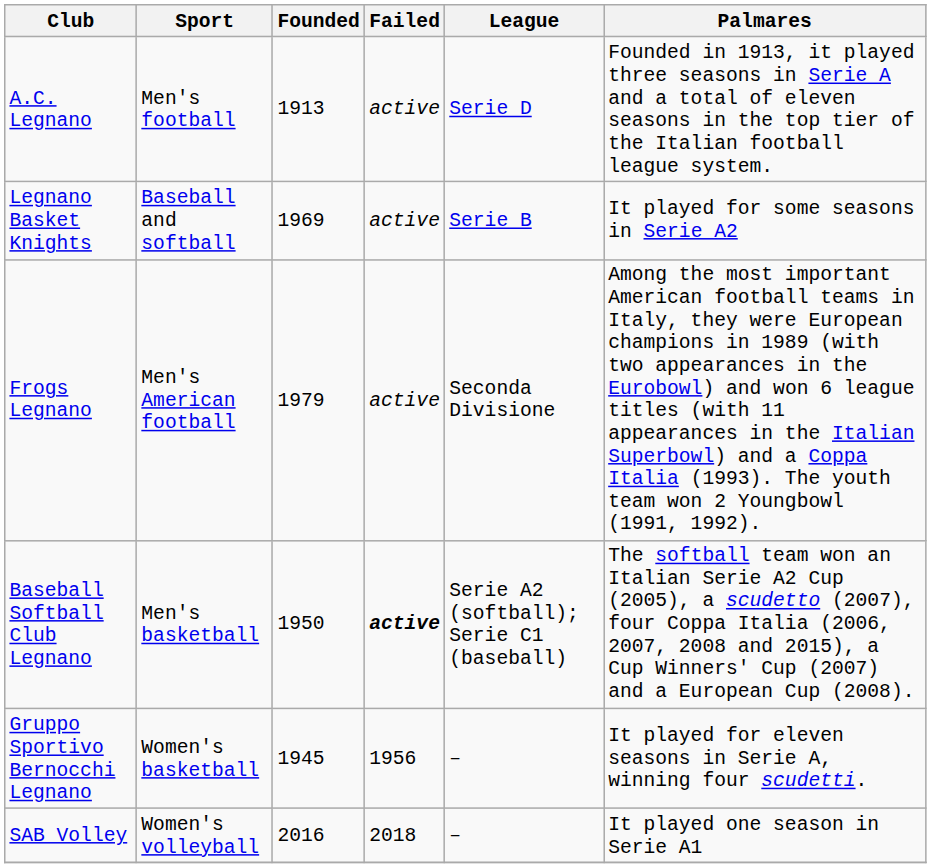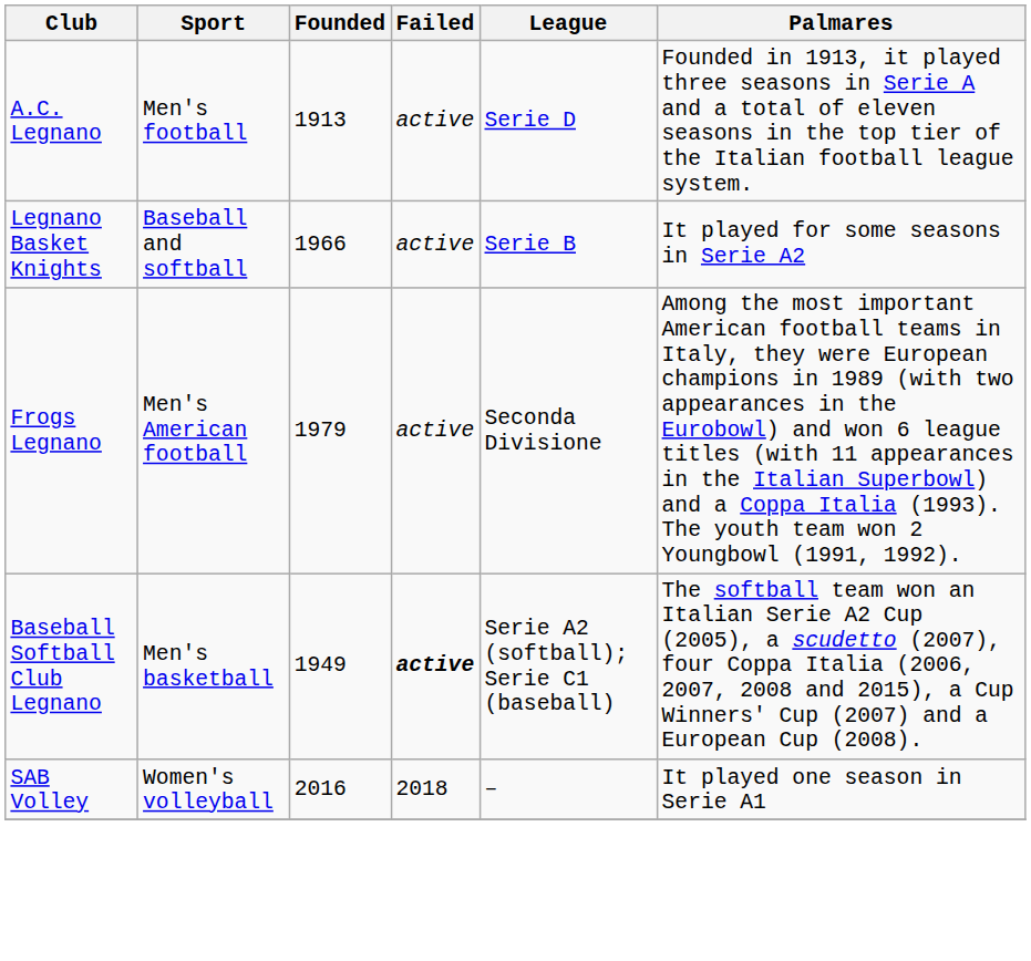 <table class="wikitable">
 <tr>
 <th>Club</th>
 <th>Sport</th>
 <th>Founded</th>
 <th>Failed</th>
 <th>League</th>
 <th>Palmares</th>
 </tr>
 <tr>
 <td><a href='#'>A.C. Legnano</a></td>
 <td>Men's <a href='#'>football</a></td>
 <td>1913</td>
 <td><em>active</em></td>
 <td><a href='#'>Serie D</a></td>
 <td>Founded in 1913, it played three seasons in <a href='#'>Serie A</a> and a total of eleven seasons in the top tier of the Italian football league system.</td>
 </tr>
 <tr>
 <td><a href='#'>Legnano Basket Knights</a></td>
 <td><a href='#'>Baseball</a> and <a href='#'>softball</a></td>
-<td>1969</td>
+<td>1966</td>
 <td><em>active</em></td>
 <td><a href='#'>Serie B</a></td>
 <td>It played for some seasons in <a href='#'>Serie A2</a></td>
 </tr>
 <tr>
 <td><a href='#'>Frogs Legnano</a></td>
 <td>Men's <a href='#'>American football</a></td>
 <td>1979</td>
 <td><em>active</em></td>
 <td>Seconda Divisione</td>
 <td>Among the most important American football teams in Italy, they were European champions in 1989 (with two appearances in the <a href='#'>Eurobowl</a>) and won 6 league titles (with 11 appearances in the <a href='#'>Italian Superbowl</a>) and a <a href='#'>Coppa Italia</a> (1993). The youth team won 2 Youngbowl (1991, 1992).</td>
 </tr>
 <tr>
 <td><a href='#'>Baseball Softball Club Legnano</a></td>
 <td>Men's <a href='#'>basketball</a></td>
-<td>1950</td>
+<td>1949</td>
 <td><strong><em>active</em></strong></td>
 <td>Serie A2 (softball); Serie C1 (baseball)</td>
 <td>The <a href='#'>softball</a> team won an Italian Serie A2 Cup (2005), a <em><a href='#'>scudetto</a></em> (2007), four Coppa Italia (2006, 2007, 2008 and 2015), a Cup Winners' Cup (2007) and a European Cup (2008).</td>
-</tr>
-<tr>
-<td><a href='#'>Gruppo Sportivo Bernocchi Legnano</a></td>
-<td>Women's <a href='#'>basketball</a></td>
-<td>1945</td>
-<td>1956</td>
-<td>–</td>
-<td>It played for eleven seasons in Serie A, winning four <em><a href='#'>scudetti</a></em>.</td>
 </tr>
 <tr>
 <td><a href='#'>SAB Volley</a></td>
 <td>Women's <a href='#'>volleyball</a></td>
 <td>2016</td>
 <td>2018</td>
 <td>–</td>
 <td>It played one season in Serie A1</td>
 </tr>
 <tr>
 </tr>
 </table>
